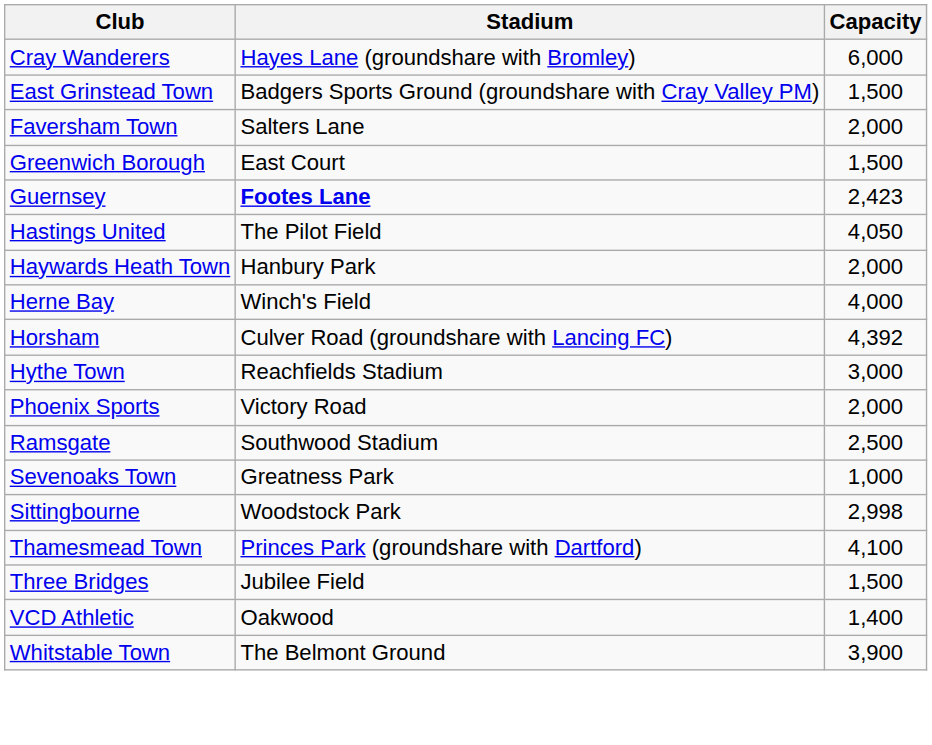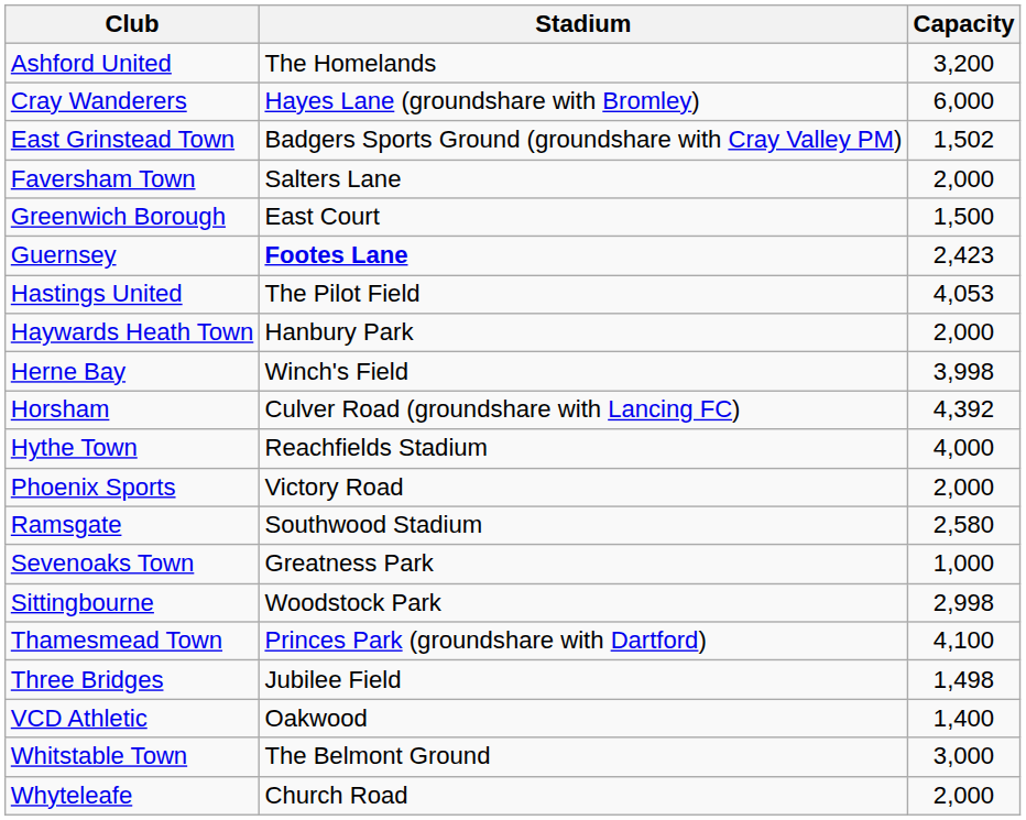 <table class="wikitable sortable">
 <tr>
 <th>Club</th>
 <th>Stadium</th>
 <th>Capacity</th>
+</tr>
+<tr>
+<td><a href='#'>Ashford United</a></td>
+<td>The Homelands</td>
+<td align="center">3,200</td>
 </tr>
 <tr>
 <td><a href='#'>Cray Wanderers</a></td>
 <td><a href='#'>Hayes Lane</a> (groundshare with <a href='#'>Bromley</a>)</td>
 <td align="center">6,000</td>
 </tr>
 <tr>
 <td><a href='#'>East Grinstead Town</a></td>
 <td>Badgers Sports Ground (groundshare with <a href='#'>Cray Valley PM</a>)</td>
-<td align="center">1,500</td>
+<td align="center">1,502</td>
 </tr>
 <tr>
 <td><a href='#'>Faversham Town</a></td>
 <td>Salters Lane</td>
 <td align="center">2,000</td>
 </tr>
 <tr>
 <td><a href='#'>Greenwich Borough</a></td>
 <td>East Court</td>
 <td align="center">1,500</td>
 </tr>
 <tr>
 <td><a href='#'>Guernsey</a></td>
 <td><strong><a href='#'>Footes Lane</a></strong></td>
 <td align="center">2,423</td>
 </tr>
 <tr>
 <td><a href='#'>Hastings United</a></td>
 <td>The Pilot Field</td>
-<td align="center">4,050</td>
+<td align="center">4,053</td>
 </tr>
 <tr>
 <td><a href='#'>Haywards Heath Town</a></td>
 <td>Hanbury Park</td>
 <td align="center">2,000</td>
 </tr>
 <tr>
 <td><a href='#'>Herne Bay</a></td>
 <td>Winch's Field</td>
-<td align="center">4,000</td>
+<td align="center">3,998</td>
 </tr>
 <tr>
 <td><a href='#'>Horsham</a></td>
 <td>Culver Road (groundshare with <a href='#'>Lancing FC</a>)</td>
 <td align="center">4,392</td>
 </tr>
 <tr>
 <td><a href='#'>Hythe Town</a></td>
 <td>Reachfields Stadium</td>
-<td align="center">3,000</td>
+<td align="center">4,000</td>
 </tr>
 <tr>
 <td><a href='#'>Phoenix Sports</a></td>
 <td>Victory Road</td>
 <td align="center">2,000</td>
 </tr>
 <tr>
 <td><a href='#'>Ramsgate</a></td>
 <td>Southwood Stadium</td>
-<td align="center">2,500</td>
+<td align="center">2,580</td>
 </tr>
 <tr>
 <td><a href='#'>Sevenoaks Town</a></td>
 <td>Greatness Park</td>
 <td align="center">1,000</td>
 </tr>
 <tr>
 <td><a href='#'>Sittingbourne</a></td>
 <td>Woodstock Park</td>
 <td align="center">2,998</td>
 </tr>
 <tr>
 <td><a href='#'>Thamesmead Town</a></td>
 <td><a href='#'>Princes Park</a> (groundshare with <a href='#'>Dartford</a>)</td>
 <td align="center">4,100</td>
 </tr>
 <tr>
 <td><a href='#'>Three Bridges</a></td>
 <td>Jubilee Field</td>
-<td align="center">1,500</td>
+<td align="center">1,498</td>
 </tr>
 <tr>
 <td><a href='#'>VCD Athletic</a></td>
 <td>Oakwood</td>
 <td align="center">1,400</td>
 </tr>
 <tr>
 <td><a href='#'>Whitstable Town</a></td>
 <td>The Belmont Ground</td>
-<td align="center">3,900</td>
+<td align="center">3,000</td>
+</tr>
+<tr>
+<td><a href='#'>Whyteleafe</a></td>
+<td>Church Road</td>
+<td align="center">2,000</td>
 </tr>
 </table>
